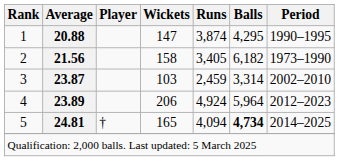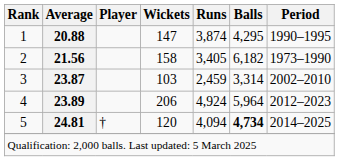 <table class="wikitable plainrowheaders sortable">
 <tr>
 <th scope=col>Rank</th>
 <th scope=col>Average</th>
 <th scope=col>Player</th>
 <th scope=col>Wickets</th>
 <th scope=col>Runs</th>
 <th scope=col>Balls</th>
 <th scope=col>Period</th>
 </tr>
 <tr>
 <td align=center>1</td>
 <th scope=row style=text-align:center;>20.88</th>
 <td></td>
 <td align=center>147</td>
 <td align=center>3,874</td>
 <td align=center>4,295</td>
 <td>1990–1995</td>
 </tr>
 <tr>
 <td align=center>2</td>
 <th scope=row style=text-align:center;>21.56</th>
 <td></td>
 <td align=center>158</td>
 <td align=center>3,405</td>
 <td align=center>6,182</td>
 <td>1973–1990</td>
 </tr>
 <tr>
 <td align=center>3</td>
 <th scope=row style=text-align:center;>23.87</th>
 <td></td>
 <td align=center>103</td>
 <td align=center>2,459</td>
 <td align=center>3,314</td>
 <td>2002–2010</td>
 </tr>
 <tr>
 <td align=center>4</td>
 <th scope=row style=text-align:center;>23.89</th>
 <td></td>
 <td align=center>206</td>
 <td align=center>4,924</td>
 <td align=center>5,964</td>
 <td>2012–2023</td>
 </tr>
 <tr>
 <td align=center>5</td>
 <th scope=row style=text-align:center;>24.81</th>
 <td>†</td>
-<td align=center>165</td>
+<td align=center>120</td>
 <td align=center>4,094</td>
 <td align=center><strong>4,734</strong></td>
 <td>2014–2025</td>
 </tr>
 <tr>
 </tr>
 <tr class=sortbottom>
 <td colspan=7><small>Qualification: 2,000 balls. Last updated: 5 March 2025</small></td>
 </tr>
 </table>
